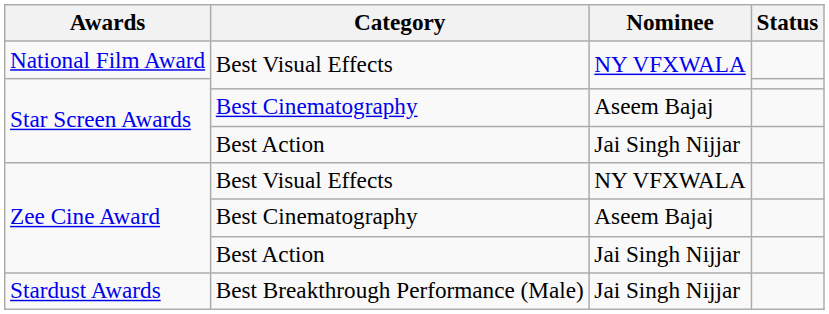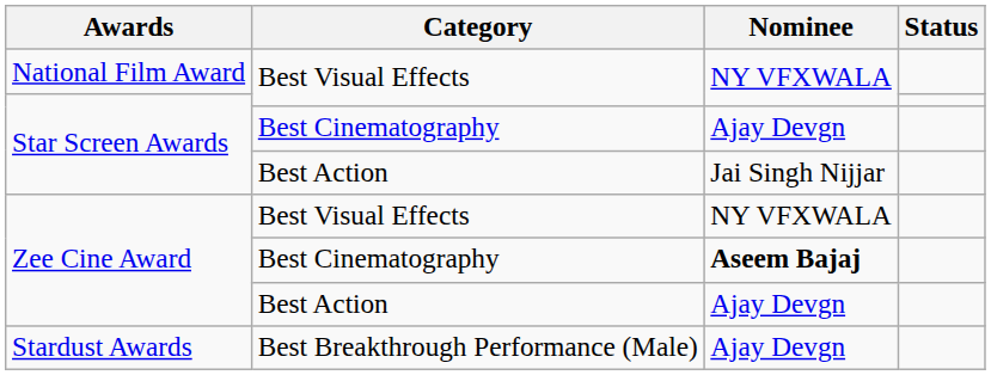 <table class="wikitable">
 <tr>
 <th>Awards</th>
 <th>Category</th>
 <th>Nominee</th>
 <th>Status</th>
 </tr>
 <tr>
 <td><a href='#'>National Film Award</a></td>
 <td rowspan=2>Best Visual Effects</td>
 <td rowspan=2><a href='#'>NY VFXWALA</a></td>
 <td></td>
 </tr>
 <tr>
 <td rowspan=3><a href='#'>Star Screen Awards</a></td>
 <td></td>
 </tr>
 <tr>
 <td><a href='#'>Best Cinematography</a></td>
-<td>Aseem Bajaj</td>
+<td><a href='#'>Ajay Devgn</a></td>
 <td></td>
 </tr>
 <tr>
 <td>Best Action</td>
 <td>Jai Singh Nijjar</td>
 <td></td>
 </tr>
 <tr>
 <td rowspan=3><a href='#'>Zee Cine Award</a></td>
 <td>Best Visual Effects</td>
 <td>NY VFXWALA</td>
 <td></td>
 </tr>
 <tr>
 <td>Best Cinematography</td>
-<td>Aseem Bajaj</td>
+<td><strong>Aseem Bajaj</strong></td>
 <td></td>
 </tr>
 <tr>
 <td>Best Action</td>
-<td>Jai Singh Nijjar</td>
+<td><a href='#'>Ajay Devgn</a></td>
 <td></td>
 </tr>
 <tr>
 <td><a href='#'>Stardust Awards</a></td>
 <td>Best Breakthrough Performance (Male)</td>
-<td>Jai Singh Nijjar</td>
+<td><a href='#'>Ajay Devgn</a></td>
 <td></td>
 </tr>
 </table>
